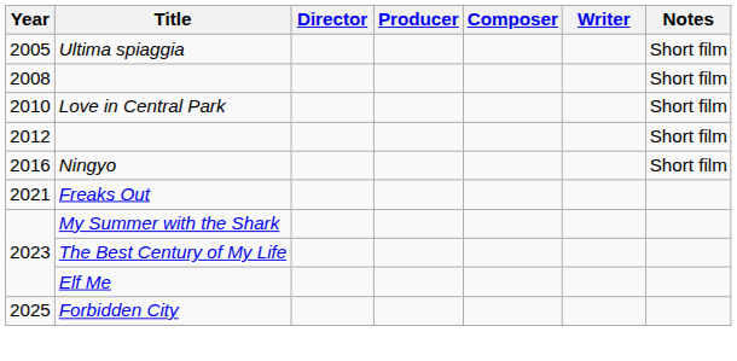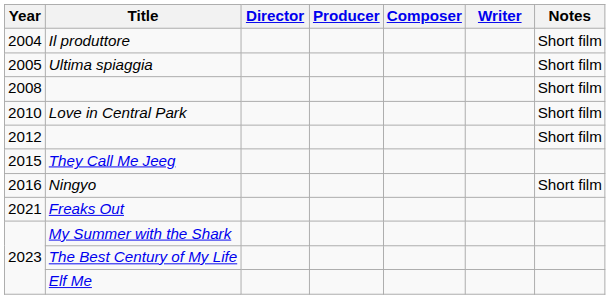 <table class="wikitable">
 <tr>
 <th>Year</th>
 <th>Title</th>
 <th width="65"><a href='#'>Director</a></th>
 <th width="65"><a href='#'>Producer</a></th>
 <th width="65"><a href='#'>Composer</a></th>
 <th width="65"><a href='#'>Writer</a></th>
 <th>Notes</th>
+</tr>
+<tr>
+<td>2004</td>
+<td><em>Il produttore</em></td>
+<td></td>
+<td></td>
+<td></td>
+<td></td>
+<td>Short film</td>
 </tr>
 <tr>
 <td>2005</td>
 <td><em>Ultima spiaggia</em></td>
 <td></td>
 <td></td>
 <td></td>
 <td></td>
 <td>Short film</td>
 </tr>
 <tr>
 <td>2008</td>
 <td></td>
 <td></td>
 <td></td>
 <td></td>
 <td></td>
 <td>Short film</td>
 </tr>
 <tr>
 <td>2010</td>
 <td><em>Love in Central Park</em></td>
 <td></td>
 <td></td>
 <td></td>
 <td></td>
 <td>Short film</td>
 </tr>
 <tr>
 <td>2012</td>
 <td></td>
 <td></td>
 <td></td>
 <td></td>
 <td></td>
 <td>Short film</td>
+</tr>
+<tr>
+<td>2015</td>
+<td><em><a href='#'>They Call Me Jeeg</a></em></td>
+<td></td>
+<td></td>
+<td></td>
+<td></td>
+<td></td>
 </tr>
 <tr>
 <td>2016</td>
 <td><em>Ningyo</em></td>
 <td></td>
 <td></td>
 <td></td>
 <td></td>
 <td>Short film</td>
 </tr>
 <tr>
 <td>2021</td>
 <td><em><a href='#'>Freaks Out</a></em></td>
 <td></td>
 <td></td>
 <td></td>
 <td></td>
 <td></td>
 </tr>
 <tr>
 <td rowspan="3">2023</td>
 <td><em><a href='#'>My Summer with the Shark</a></em></td>
 <td></td>
 <td></td>
 <td></td>
 <td></td>
 <td></td>
 </tr>
 <tr>
 <td><em><a href='#'>The Best Century of My Life</a></em></td>
 <td></td>
 <td></td>
 <td></td>
 <td></td>
 <td></td>
 </tr>
 <tr>
 <td><em><a href='#'>Elf Me</a></em></td>
 <td></td>
 <td></td>
 <td></td>
 <td></td>
 <td></td>
 </tr>
-<tr>
-<td>2025</td>
-<td><em><a href='#'>Forbidden City</a></em></td>
-<td></td>
-<td></td>
-<td></td>
-<td></td>
-<td></td>
-</tr>
 </table>
